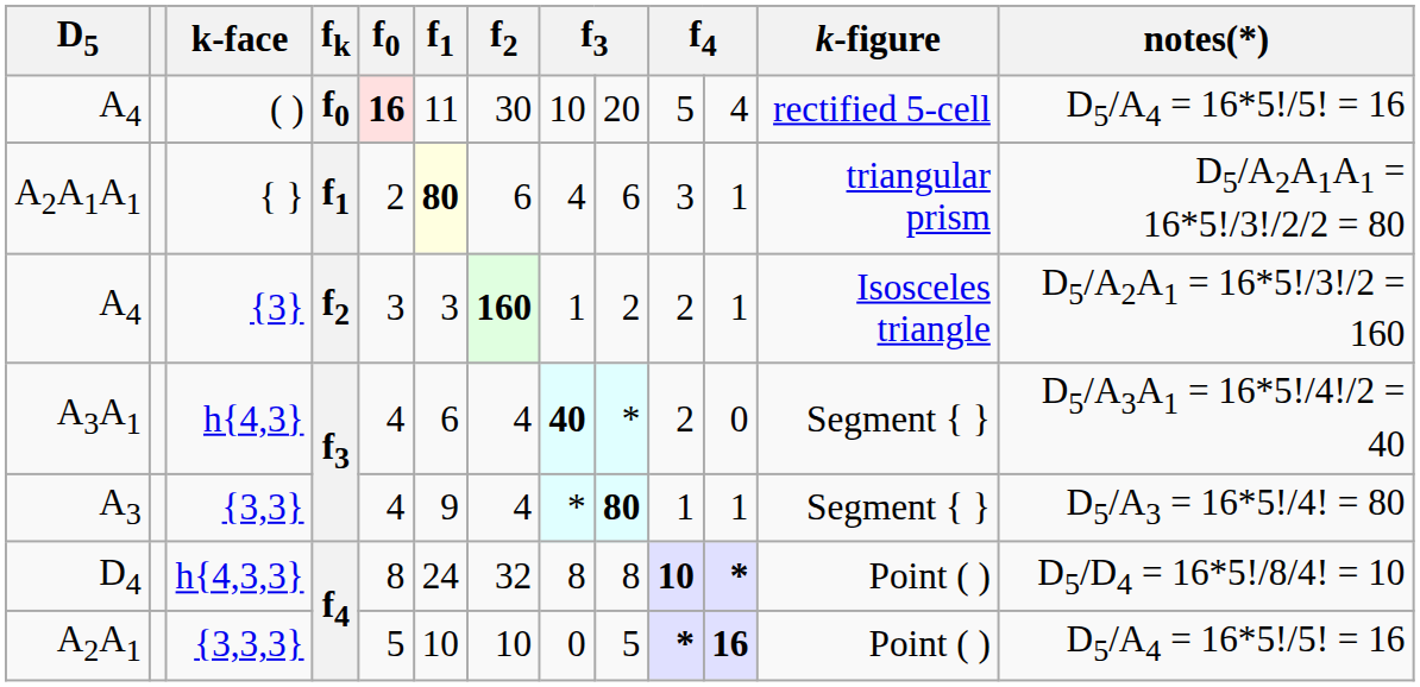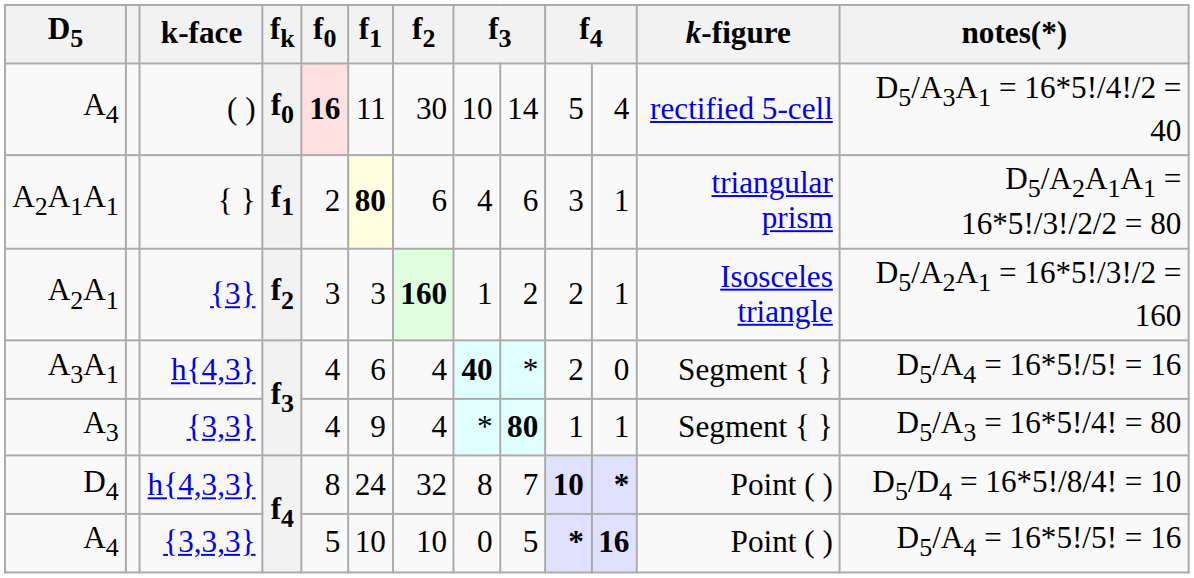 <table class=wikitable>
 <tr>
 <th>D<sub>5</sub></th>
 <th></th>
 <th>k-face</th>
 <th>f<sub>k</sub></th>
 <th>f<sub>0</sub></th>
 <th>f<sub>1</sub></th>
 <th>f<sub>2</sub></th>
 <th colspan=2>f<sub>3</sub></th>
 <th colspan=2>f<sub>4</sub></th>
 <th><em>k</em>-figure</th>
 <th>notes(*)</th>
 </tr>
 <tr align=right>
 <td>A<sub>4</sub></td>
 <td></td>
 <td>( )</td>
 <th>f<sub>0</sub></th>
 <td BGCOLOR="#ffe0e0"><strong>16</strong></td>
 <td>11</td>
 <td>30</td>
 <td>10</td>
-<td>20</td>
+<td>14</td>
 <td>5</td>
 <td>4</td>
 <td><a href='#'>rectified 5-cell</a></td>
-<td>D<sub>5</sub>/A<sub>4</sub> = 16*5!/5! = 16</td>
+<td>D<sub>5</sub>/A<sub>3</sub>A<sub>1</sub> = 16*5!/4!/2 = 40</td>
 </tr>
 <tr align=right>
 <td>A<sub>2</sub>A<sub>1</sub>A<sub>1</sub></td>
 <td></td>
 <td>{ }</td>
 <th>f<sub>1</sub></th>
 <td>2</td>
 <td BGCOLOR="#ffffe0"><strong>80</strong></td>
 <td>6</td>
 <td>4</td>
 <td>6</td>
 <td>3</td>
 <td>1</td>
 <td><a href='#'>triangular prism</a></td>
 <td>D<sub>5</sub>/A<sub>2</sub>A<sub>1</sub>A<sub>1</sub> = 16*5!/3!/2/2 = 80</td>
 </tr>
 <tr align=right>
-<td>A<sub>4</sub></td>
+<td>A<sub>2</sub>A<sub>1</sub></td>
 <td></td>
 <td><a href='#'>{3}</a></td>
 <th>f<sub>2</sub></th>
 <td>3</td>
 <td>3</td>
 <td BGCOLOR="#e0ffe0"><strong>160</strong></td>
 <td>1</td>
 <td>2</td>
 <td>2</td>
 <td>1</td>
 <td><a href='#'>Isosceles triangle</a></td>
 <td>D<sub>5</sub>/A<sub>2</sub>A<sub>1</sub> = 16*5!/3!/2 = 160</td>
 </tr>
 <tr align=right>
 <td>A<sub>3</sub>A<sub>1</sub></td>
 <td></td>
 <td><a href='#'>h{4,3}</a></td>
 <th rowspan=2>f<sub>3</sub></th>
 <td>4</td>
 <td>6</td>
 <td>4</td>
 <td BGCOLOR="#e0ffff"><strong>40</strong></td>
 <td BGCOLOR="#e0ffff">*</td>
 <td>2</td>
 <td>0</td>
 <td>Segment { }</td>
-<td>D<sub>5</sub>/A<sub>3</sub>A<sub>1</sub> = 16*5!/4!/2 = 40</td>
+<td>D<sub>5</sub>/A<sub>4</sub> = 16*5!/5! = 16</td>
 </tr>
 <tr align=right>
 <td>A<sub>3</sub></td>
 <td></td>
 <td><a href='#'>{3,3}</a></td>
 <td>4</td>
 <td>9</td>
 <td>4</td>
 <td BGCOLOR="#e0ffff">*</td>
 <td BGCOLOR="#e0ffff"><strong>80</strong></td>
 <td>1</td>
 <td>1</td>
 <td>Segment { }</td>
 <td>D<sub>5</sub>/A<sub>3</sub> = 16*5!/4! = 80</td>
 </tr>
 <tr align=right>
 <td>D<sub>4</sub></td>
 <td></td>
 <td><a href='#'>h{4,3,3}</a></td>
 <th rowspan=2>f<sub>4</sub></th>
 <td>8</td>
 <td>24</td>
 <td>32</td>
 <td>8</td>
-<td>8</td>
+<td>7</td>
 <td BGCOLOR="#e0e0ff"><strong>10</strong></td>
 <td BGCOLOR="#e0e0ff"><strong>*</strong></td>
 <td>Point ( )</td>
 <td>D<sub>5</sub>/D<sub>4</sub> = 16*5!/8/4! = 10</td>
 </tr>
 <tr align=right>
-<td>A<sub>2</sub>A<sub>1</sub></td>
+<td>A<sub>4</sub></td>
 <td></td>
 <td><a href='#'>{3,3,3}</a></td>
 <td>5</td>
 <td>10</td>
 <td>10</td>
 <td>0</td>
 <td>5</td>
 <td BGCOLOR="#e0e0ff"><strong>*</strong></td>
 <td BGCOLOR="#e0e0ff"><strong>16</strong></td>
 <td>Point ( )</td>
 <td>D<sub>5</sub>/A<sub>4</sub>  = 16*5!/5! = 16</td>
 </tr>
 </table>
